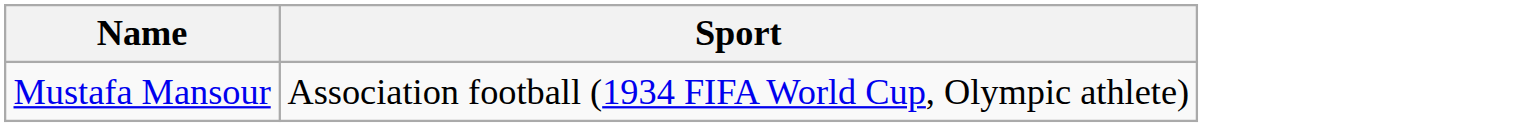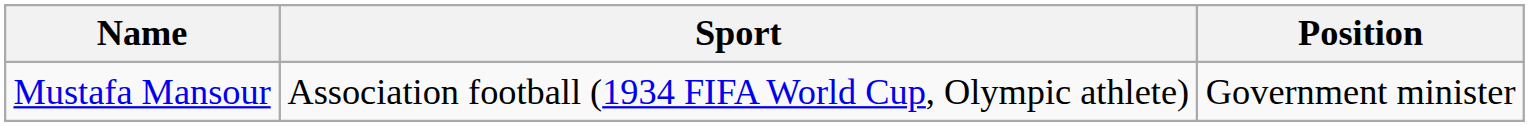 <table class="wikitable sortable">
 <tr>
 <th>Name</th>
 <th>Sport</th>
+<th>Position</th>
 </tr>
 <tr>
 <td data-sort-value="Mansour, Mustafa"><a href='#'>Mustafa Mansour</a></td>
 <td>Association football (<a href='#'>1934 FIFA World Cup</a>, Olympic athlete)</td>
+<td>Government minister</td>
 </tr>
 </table>
